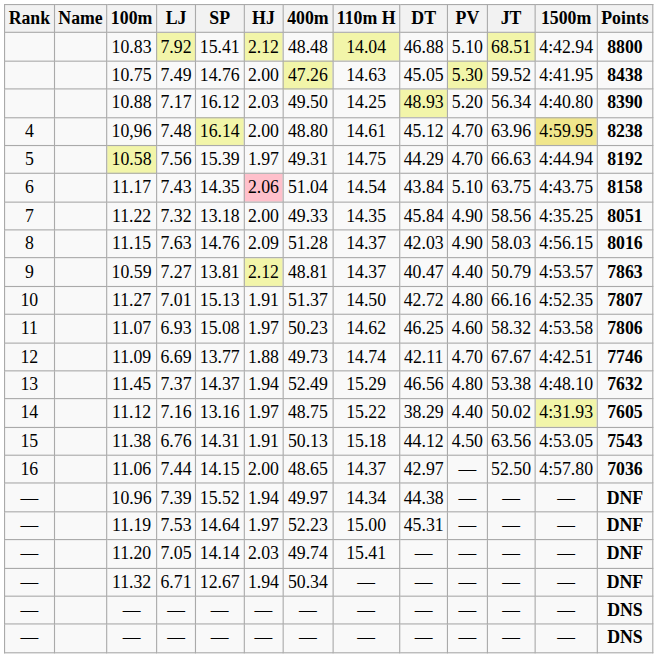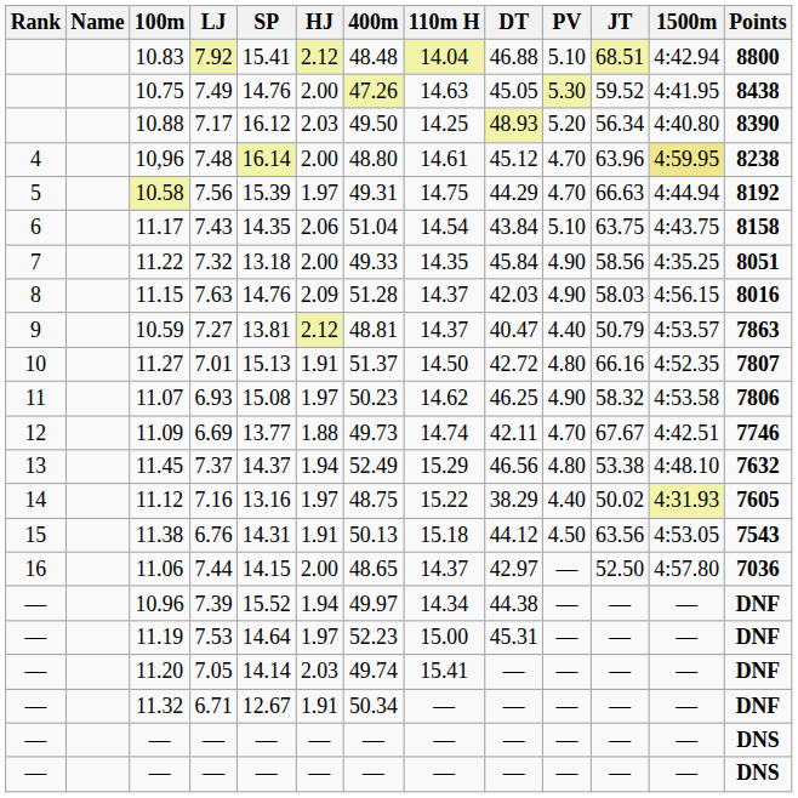 <table class="wikitable sortable" style="text-align:center">
 <tr>
 <th>Rank</th>
 <th>Name</th>
 <th>100m</th>
 <th>LJ</th>
 <th>SP</th>
 <th>HJ</th>
 <th>400m</th>
 <th>110m H</th>
 <th>DT</th>
 <th>PV</th>
 <th>JT</th>
 <th>1500m</th>
 <th>Points</th>
 </tr>
 <tr>
 <td></td>
 <td align=left></td>
 <td>10.83</td>
 <td bgcolor=#F2F5A9>7.92</td>
 <td>15.41</td>
 <td bgcolor=#F2F5A9>2.12</td>
 <td>48.48</td>
 <td bgcolor=#F2F5A9>14.04</td>
 <td>46.88</td>
 <td>5.10</td>
 <td bgcolor=#F2F5A9>68.51</td>
 <td>4:42.94</td>
 <td><strong>8800</strong></td>
 </tr>
 <tr>
 <td></td>
 <td align=left></td>
 <td>10.75</td>
 <td>7.49</td>
 <td>14.76</td>
 <td>2.00</td>
 <td bgcolor=#F2F5A9>47.26</td>
 <td>14.63</td>
 <td>45.05</td>
 <td bgcolor=#F2F5A9>5.30</td>
 <td>59.52</td>
 <td>4:41.95</td>
 <td><strong>8438</strong></td>
 </tr>
 <tr>
 <td></td>
 <td align=left></td>
 <td>10.88</td>
 <td>7.17</td>
 <td>16.12</td>
 <td>2.03</td>
 <td>49.50</td>
 <td>14.25</td>
 <td bgcolor=#F2F5A9>48.93</td>
 <td>5.20</td>
 <td>56.34</td>
 <td>4:40.80</td>
 <td><strong>8390</strong></td>
 </tr>
 <tr>
 <td>4</td>
 <td align=left></td>
 <td>10,96</td>
 <td>7.48</td>
 <td bgcolor=#F2F5A9>16.14</td>
 <td>2.00</td>
 <td>48.80</td>
 <td>14.61</td>
 <td>45.12</td>
 <td>4.70</td>
 <td>63.96</td>
 <td style="background: khaki;">4:59.95</td>
 <td><strong>8238</strong></td>
 </tr>
 <tr>
 <td>5</td>
 <td align=left></td>
 <td bgcolor=#F2F5A9>10.58</td>
 <td>7.56</td>
 <td>15.39</td>
 <td>1.97</td>
 <td>49.31</td>
 <td>14.75</td>
 <td>44.29</td>
 <td>4.70</td>
 <td>66.63</td>
 <td>4:44.94</td>
 <td><strong>8192</strong></td>
 </tr>
 <tr>
 <td>6</td>
 <td align=left></td>
 <td>11.17</td>
 <td>7.43</td>
 <td>14.35</td>
-<td style="background: pink;">2.06</td>
+<td>2.06</td>
 <td>51.04</td>
 <td>14.54</td>
 <td>43.84</td>
 <td>5.10</td>
 <td>63.75</td>
 <td>4:43.75</td>
 <td><strong>8158</strong></td>
 </tr>
 <tr>
 <td>7</td>
 <td align=left></td>
 <td>11.22</td>
 <td>7.32</td>
 <td>13.18</td>
 <td>2.00</td>
 <td>49.33</td>
 <td>14.35</td>
 <td>45.84</td>
 <td>4.90</td>
 <td>58.56</td>
 <td>4:35.25</td>
 <td><strong>8051</strong></td>
 </tr>
 <tr>
 <td>8</td>
 <td align=left></td>
 <td>11.15</td>
 <td>7.63</td>
 <td>14.76</td>
 <td>2.09</td>
 <td>51.28</td>
 <td>14.37</td>
 <td>42.03</td>
 <td>4.90</td>
 <td>58.03</td>
 <td>4:56.15</td>
 <td><strong>8016</strong></td>
 </tr>
 <tr>
 <td>9</td>
 <td align=left></td>
 <td>10.59</td>
 <td>7.27</td>
 <td>13.81</td>
 <td bgcolor=#F2F5A9>2.12</td>
 <td>48.81</td>
 <td>14.37</td>
 <td>40.47</td>
 <td>4.40</td>
 <td>50.79</td>
 <td>4:53.57</td>
 <td><strong>7863</strong></td>
 </tr>
 <tr>
 <td>10</td>
 <td align=left></td>
 <td>11.27</td>
 <td>7.01</td>
 <td>15.13</td>
 <td>1.91</td>
 <td>51.37</td>
 <td>14.50</td>
 <td>42.72</td>
 <td>4.80</td>
 <td>66.16</td>
 <td>4:52.35</td>
 <td><strong>7807</strong></td>
 </tr>
 <tr>
 <td>11</td>
 <td align=left></td>
 <td>11.07</td>
 <td>6.93</td>
 <td>15.08</td>
 <td>1.97</td>
 <td>50.23</td>
 <td>14.62</td>
 <td>46.25</td>
-<td>4.60</td>
+<td>4.90</td>
 <td>58.32</td>
 <td>4:53.58</td>
 <td><strong>7806</strong></td>
 </tr>
 <tr>
 <td>12</td>
 <td align=left></td>
 <td>11.09</td>
 <td>6.69</td>
 <td>13.77</td>
 <td>1.88</td>
 <td>49.73</td>
 <td>14.74</td>
 <td>42.11</td>
 <td>4.70</td>
 <td>67.67</td>
 <td>4:42.51</td>
 <td><strong>7746</strong></td>
 </tr>
 <tr>
 <td>13</td>
 <td align=left></td>
 <td>11.45</td>
 <td>7.37</td>
 <td>14.37</td>
 <td>1.94</td>
 <td>52.49</td>
 <td>15.29</td>
 <td>46.56</td>
 <td>4.80</td>
 <td>53.38</td>
 <td>4:48.10</td>
 <td><strong>7632</strong></td>
 </tr>
 <tr>
 <td>14</td>
 <td align=left></td>
 <td>11.12</td>
 <td>7.16</td>
 <td>13.16</td>
 <td>1.97</td>
 <td>48.75</td>
 <td>15.22</td>
 <td>38.29</td>
 <td>4.40</td>
 <td>50.02</td>
 <td bgcolor=#F2F5A9>4:31.93</td>
 <td><strong>7605</strong></td>
 </tr>
 <tr>
 <td>15</td>
 <td align=left></td>
 <td>11.38</td>
 <td>6.76</td>
 <td>14.31</td>
 <td>1.91</td>
 <td>50.13</td>
 <td>15.18</td>
 <td>44.12</td>
 <td>4.50</td>
 <td>63.56</td>
 <td>4:53.05</td>
 <td><strong>7543</strong></td>
 </tr>
 <tr>
 <td>16</td>
 <td align=left></td>
 <td>11.06</td>
 <td>7.44</td>
 <td>14.15</td>
 <td>2.00</td>
 <td>48.65</td>
 <td>14.37</td>
 <td>42.97</td>
 <td>—</td>
 <td>52.50</td>
 <td>4:57.80</td>
 <td><strong>7036</strong></td>
 </tr>
 <tr>
 <td>—</td>
 <td align=left></td>
 <td>10.96</td>
 <td>7.39</td>
 <td>15.52</td>
 <td>1.94</td>
 <td>49.97</td>
 <td>14.34</td>
 <td>44.38</td>
 <td>—</td>
 <td>—</td>
 <td>—</td>
 <td><strong>DNF</strong></td>
 </tr>
 <tr>
 <td>—</td>
 <td align=left></td>
 <td>11.19</td>
 <td>7.53</td>
 <td>14.64</td>
 <td>1.97</td>
 <td>52.23</td>
 <td>15.00</td>
 <td>45.31</td>
 <td>—</td>
 <td>—</td>
 <td>—</td>
 <td><strong>DNF</strong></td>
 </tr>
 <tr>
 <td>—</td>
 <td align=left></td>
 <td>11.20</td>
 <td>7.05</td>
 <td>14.14</td>
 <td>2.03</td>
 <td>49.74</td>
 <td>15.41</td>
 <td>—</td>
 <td>—</td>
 <td>—</td>
 <td>—</td>
 <td><strong>DNF</strong></td>
 </tr>
 <tr>
 <td>—</td>
 <td align=left></td>
 <td>11.32</td>
 <td>6.71</td>
 <td>12.67</td>
-<td>1.94</td>
+<td>1.91</td>
 <td>50.34</td>
 <td>—</td>
 <td>—</td>
 <td>—</td>
 <td>—</td>
 <td>—</td>
 <td><strong>DNF</strong></td>
 </tr>
 <tr>
 <td>—</td>
 <td align=left></td>
 <td>—</td>
 <td>—</td>
 <td>—</td>
 <td>—</td>
 <td>—</td>
 <td>—</td>
 <td>—</td>
 <td>—</td>
 <td>—</td>
 <td>—</td>
 <td><strong>DNS</strong></td>
 </tr>
 <tr>
 <td>—</td>
 <td align=left></td>
 <td>—</td>
 <td>—</td>
 <td>—</td>
 <td>—</td>
 <td>—</td>
 <td>—</td>
 <td>—</td>
 <td>—</td>
 <td>—</td>
 <td>—</td>
 <td><strong>DNS</strong></td>
 </tr>
 </table>
